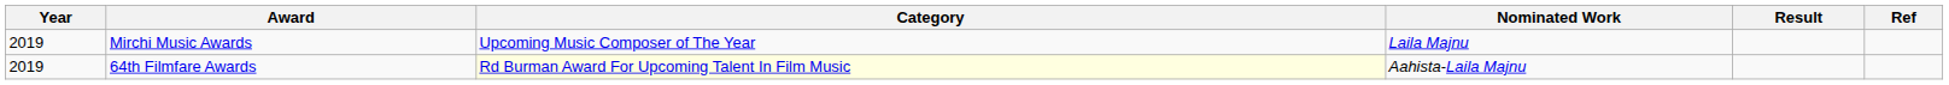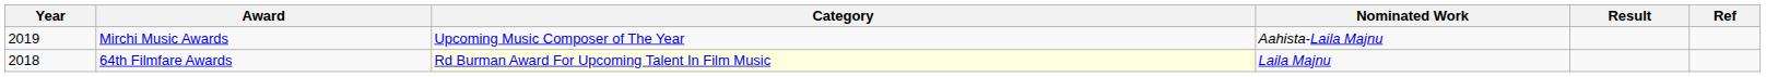 <table class="wikitable sortable plainrowheaders" width="100%" "textcolor:#000;">
 <tr>
 <th>Year</th>
 <th>Award</th>
 <th>Category</th>
 <th>Nominated Work</th>
 <th>Result</th>
 <th>Ref</th>
 </tr>
 <tr>
 <td>2019</td>
 <td><a href='#'>Mirchi Music Awards</a></td>
 <td><a href='#'>Upcoming Music Composer of The Year</a></td>
+<td><em>Aahista</em>-<em><a href='#'>Laila Majnu</a></em></td>
+<td></td>
+<td></td>
+</tr>
+<tr>
+<td>2018</td>
+<td><a href='#'>64th Filmfare Awards</a></td>
+<td style="background: lightyellow;"><a href='#'>Rd Burman Award For Upcoming Talent In Film Music</a></td>
 <td><em><a href='#'>Laila Majnu</a></em></td>
 <td></td>
 <td></td>
 </tr>
-<tr>
-<td>2019</td>
-<td><a href='#'>64th Filmfare Awards</a></td>
-<td style="background: lightyellow;"><a href='#'>Rd Burman Award For Upcoming Talent In Film Music</a></td>
-<td><em>Aahista</em>-<em><a href='#'>Laila Majnu</a></em></td>
-<td></td>
-<td></td>
-</tr>
 </table>
